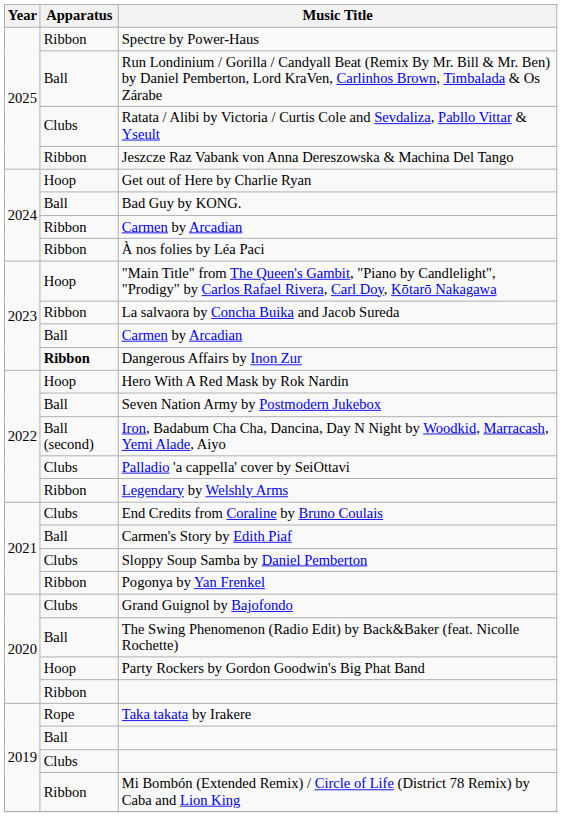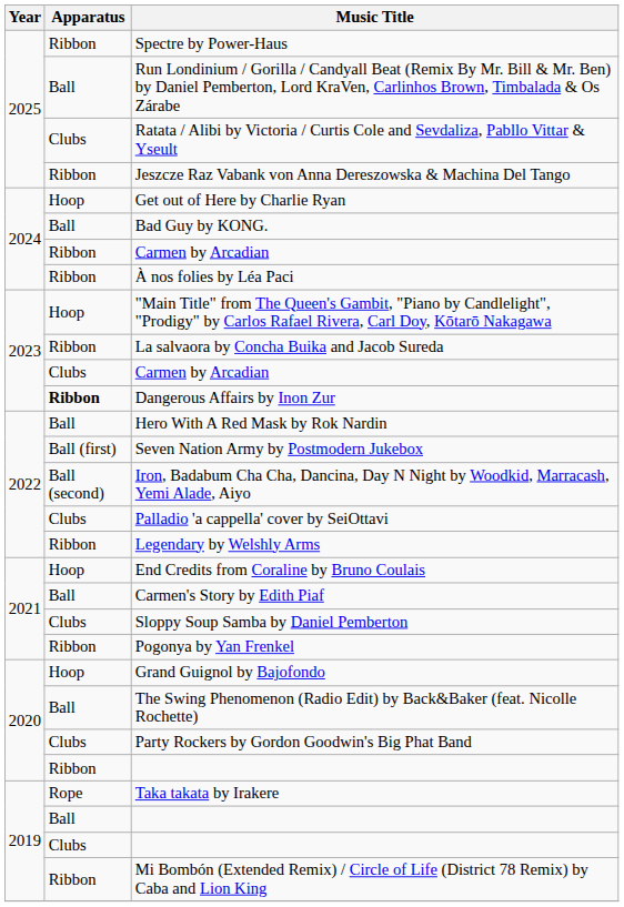 <table class="wikitable">
 <tr>
 <th>Year</th>
 <th>Apparatus</th>
 <th>Music Title</th>
 </tr>
 <tr>
 <td rowspan="4">2025</td>
 <td>Ribbon</td>
 <td>Spectre by Power-Haus</td>
 </tr>
 <tr>
 <td>Ball</td>
 <td>Run Londinium / Gorilla / Candyall Beat (Remix By Mr. Bill & Mr. Ben) by Daniel Pemberton, Lord KraVen, <a href='#'>Carlinhos Brown</a>, <a href='#'>Timbalada</a> & Os Zárabe</td>
 </tr>
 <tr>
 <td>Clubs</td>
 <td>Ratata / Alibi by Victoria / Curtis Cole and <a href='#'>Sevdaliza</a>, <a href='#'>Pabllo Vittar</a> & <a href='#'>Yseult</a></td>
 </tr>
 <tr>
 <td>Ribbon</td>
 <td>Jeszcze Raz Vabank von Anna Dereszowska & Machina Del Tango</td>
 </tr>
 <tr>
 <td rowspan="4">2024</td>
 <td>Hoop</td>
 <td>Get out of Here by Charlie Ryan</td>
 </tr>
 <tr>
 <td>Ball</td>
 <td>Bad Guy by KONG.</td>
 </tr>
 <tr>
 <td>Ribbon</td>
 <td><a href='#'>Carmen</a> by <a href='#'>Arcadian</a></td>
 </tr>
 <tr>
 <td>Ribbon</td>
 <td>À nos folies by Léa Paci</td>
 </tr>
 <tr>
 <td rowspan="4">2023</td>
 <td>Hoop</td>
 <td>"Main Title" from <a href='#'>The Queen's Gambit</a>, "Piano by Candlelight", "Prodigy" by <a href='#'>Carlos Rafael Rivera</a>, <a href='#'>Carl Doy</a>, <a href='#'>Kōtarō Nakagawa</a></td>
 </tr>
 <tr>
 <td>Ribbon</td>
 <td>La salvaora by <a href='#'>Concha Buika</a> and Jacob Sureda</td>
 </tr>
 <tr>
-<td>Ball</td>
+<td>Clubs</td>
 <td><a href='#'>Carmen</a> by <a href='#'>Arcadian</a></td>
 </tr>
 <tr>
 <td><strong>Ribbon</strong></td>
 <td>Dangerous Affairs by <a href='#'>Inon Zur</a></td>
 </tr>
 <tr>
 <td rowspan="5">2022</td>
-<td>Hoop</td>
+<td>Ball</td>
 <td>Hero With A Red Mask by Rok Nardin</td>
 </tr>
 <tr>
-<td>Ball</td>
+<td>Ball (first)</td>
 <td>Seven Nation Army by <a href='#'>Postmodern Jukebox</a></td>
 </tr>
 <tr>
 <td>Ball (second)</td>
 <td><a href='#'>Iron</a>, Badabum Cha Cha, Dancina, Day N Night by <a href='#'>Woodkid</a>, <a href='#'>Marracash</a>, <a href='#'>Yemi Alade</a>, Aiyo</td>
 </tr>
 <tr>
 <td>Clubs</td>
 <td><a href='#'>Palladio</a> 'a cappella' cover by SeiOttavi</td>
 </tr>
 <tr>
 <td>Ribbon</td>
 <td><a href='#'>Legendary</a> by <a href='#'>Welshly Arms</a></td>
 </tr>
 <tr>
 <td rowspan="4">2021</td>
-<td>Clubs</td>
+<td>Hoop</td>
 <td>End Credits from <a href='#'>Coraline</a> by <a href='#'>Bruno Coulais</a></td>
 </tr>
 <tr>
 <td>Ball</td>
 <td>Carmen's Story by <a href='#'>Edith Piaf</a></td>
 </tr>
 <tr>
 <td>Clubs</td>
 <td>Sloppy Soup Samba by <a href='#'>Daniel Pemberton</a></td>
 </tr>
 <tr>
 <td>Ribbon</td>
 <td>Pogonya by <a href='#'>Yan Frenkel</a></td>
 </tr>
 <tr>
 <td rowspan="4">2020</td>
-<td>Clubs</td>
+<td>Hoop</td>
 <td>Grand Guignol by <a href='#'>Bajofondo</a></td>
 </tr>
 <tr>
 <td>Ball</td>
 <td>The Swing Phenomenon (Radio Edit) by Back&Baker (feat. Nicolle Rochette)</td>
 </tr>
 <tr>
-<td>Hoop</td>
+<td>Clubs</td>
 <td>Party Rockers by Gordon Goodwin's Big Phat Band</td>
 </tr>
 <tr>
 <td>Ribbon</td>
 <td></td>
 </tr>
 <tr>
 <td rowspan="4">2019</td>
 <td>Rope</td>
 <td><a href='#'>Taka takata</a> by Irakere</td>
 </tr>
 <tr>
 <td>Ball</td>
 <td></td>
 </tr>
 <tr>
 <td>Clubs</td>
 <td></td>
 </tr>
 <tr>
 <td>Ribbon</td>
 <td>Mi Bombón (Extended Remix) / <a href='#'>Circle of Life</a> (District 78 Remix) by Caba and <a href='#'>Lion King</a></td>
 </tr>
 <tr>
 </tr>
 </table>
